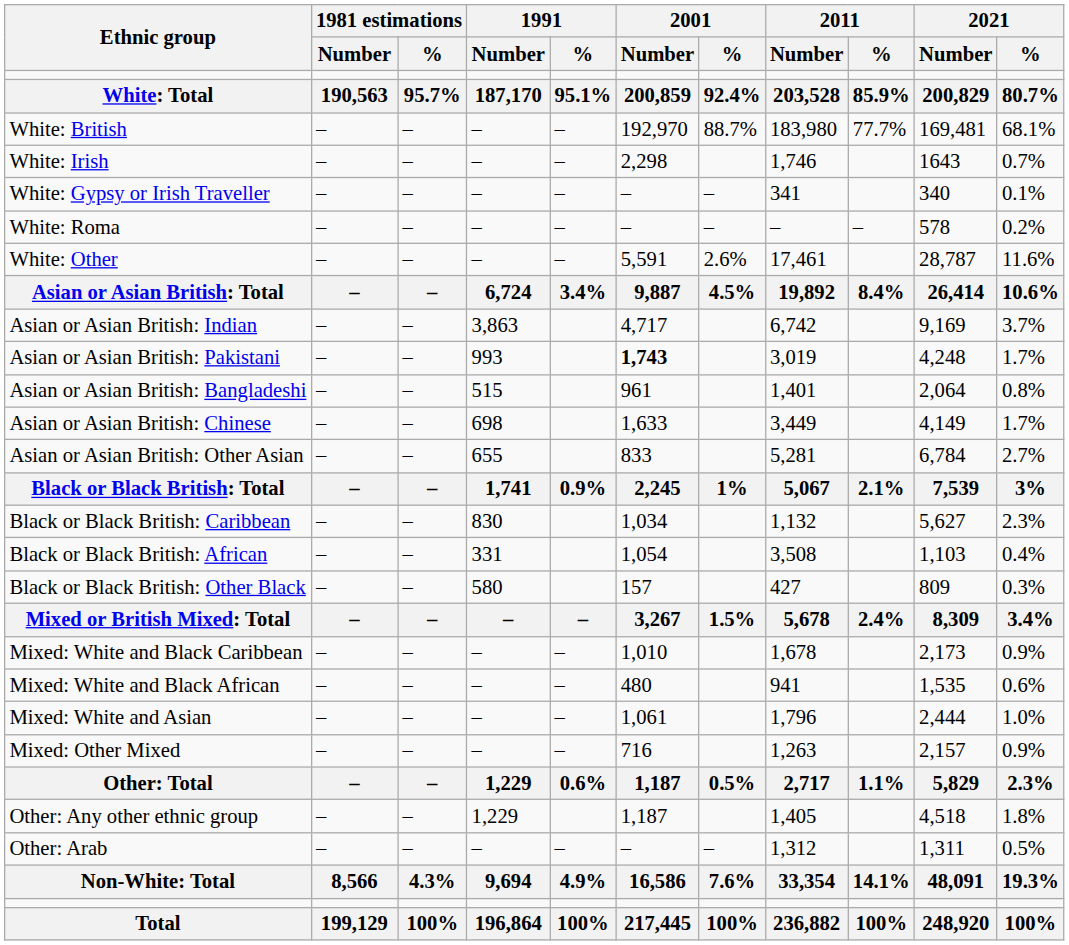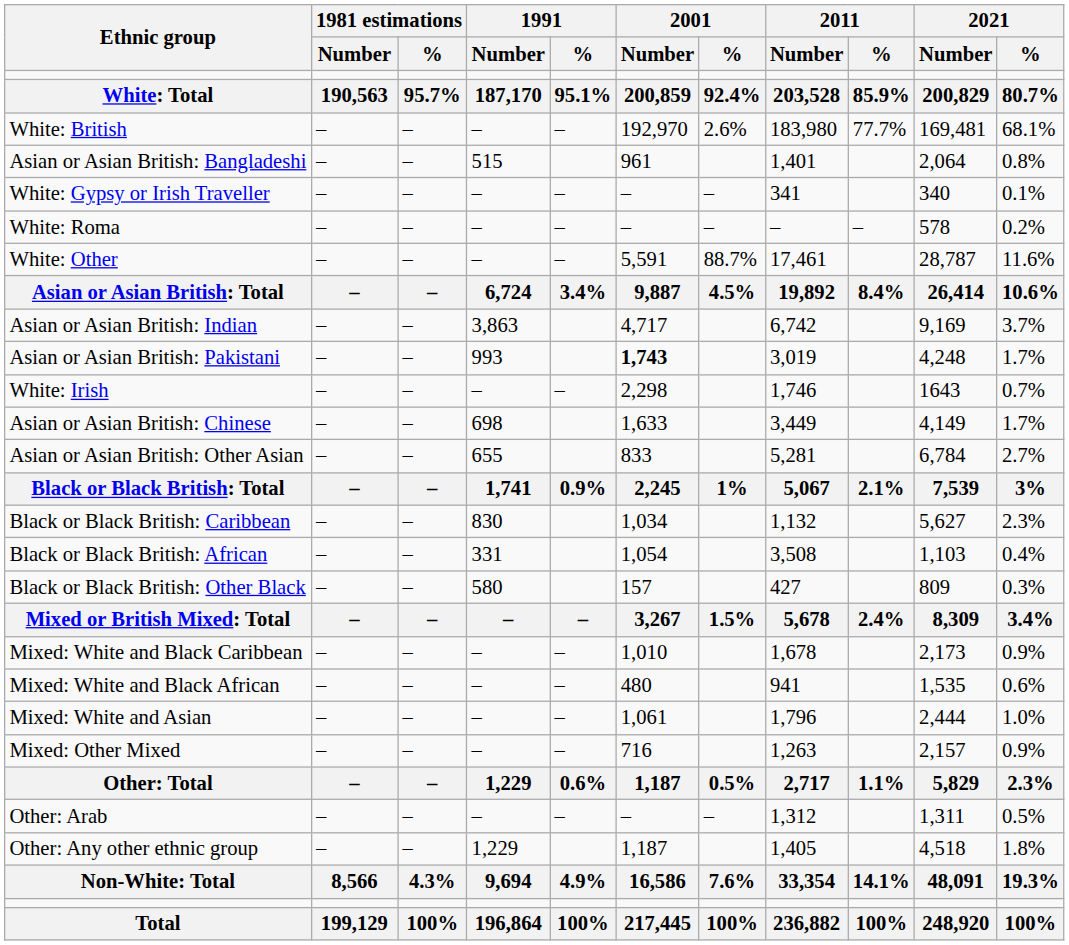 <table class="wikitable sortable mw-collapsible mw-collapsed">
 <tr>
 <th rowspan="2">Ethnic group</th>
 <th colspan="2">1981 estimations</th>
 <th colspan="2">1991</th>
 <th colspan="2">2001</th>
 <th colspan="2">2011</th>
 <th colspan="2">2021</th>
 </tr>
 <tr>
 <th>Number</th>
 <th>%</th>
 <th>Number</th>
 <th>%</th>
 <th>Number</th>
 <th>%</th>
 <th>Number</th>
 <th>%</th>
 <th>Number</th>
 <th>%</th>
 </tr>
 <tr>
 <td></td>
 <td></td>
 <td></td>
 <td></td>
 <td></td>
 <td></td>
 <td></td>
 <td></td>
 <td></td>
 <td></td>
 <td></td>
 </tr>
 <tr>
 <th><a href='#'>White</a>: Total</th>
 <th>190,563</th>
 <th>95.7%</th>
 <th>187,170</th>
 <th>95.1%</th>
 <th>200,859</th>
 <th>92.4%</th>
 <th>203,528</th>
 <th>85.9%</th>
 <th>200,829</th>
 <th>80.7%</th>
 </tr>
 <tr>
 <td>White: <a href='#'>British</a></td>
 <td>–</td>
 <td>–</td>
 <td>–</td>
 <td>–</td>
 <td>192,970</td>
-<td>88.7%</td>
+<td>2.6%</td>
 <td>183,980</td>
 <td>77.7%</td>
 <td>169,481</td>
 <td>68.1%</td>
 </tr>
 <tr>
-<td>White: <a href='#'>Irish</a></td>
+<td>Asian or Asian British: <a href='#'>Bangladeshi</a></td>
 <td>–</td>
 <td>–</td>
-<td>–</td>
-<td>–</td>
-<td>2,298</td>
+<td>515</td>
 <td></td>
-<td>1,746</td>
+<td>961</td>
 <td></td>
-<td>1643</td>
-<td>0.7%</td>
+<td>1,401</td>
+<td></td>
+<td>2,064</td>
+<td>0.8%</td>
 </tr>
 <tr>
 <td>White: <a href='#'>Gypsy or Irish Traveller</a></td>
 <td>–</td>
 <td>–</td>
 <td>–</td>
 <td>–</td>
 <td>–</td>
 <td>–</td>
 <td>341</td>
 <td></td>
 <td>340</td>
 <td>0.1%</td>
 </tr>
 <tr>
 <td>White: Roma</td>
 <td>–</td>
 <td>–</td>
 <td>–</td>
 <td>–</td>
 <td>–</td>
 <td>–</td>
 <td>–</td>
 <td>–</td>
 <td>578</td>
 <td>0.2%</td>
 </tr>
 <tr>
 <td>White: <a href='#'>Other</a></td>
 <td>–</td>
 <td>–</td>
 <td>–</td>
 <td>–</td>
 <td>5,591</td>
-<td>2.6%</td>
+<td>88.7%</td>
 <td>17,461</td>
 <td></td>
 <td>28,787</td>
 <td>11.6%</td>
 </tr>
 <tr>
 <th><a href='#'>Asian or Asian British</a>: Total</th>
 <th>–</th>
 <th>–</th>
 <th>6,724</th>
 <th>3.4%</th>
 <th>9,887</th>
 <th>4.5%</th>
 <th>19,892</th>
 <th>8.4%</th>
 <th>26,414</th>
 <th>10.6%</th>
 </tr>
 <tr>
 <td>Asian or Asian British: <a href='#'>Indian</a></td>
 <td>–</td>
 <td>–</td>
 <td>3,863</td>
 <td></td>
 <td>4,717</td>
 <td></td>
 <td>6,742</td>
 <td></td>
 <td>9,169</td>
 <td>3.7%</td>
 </tr>
 <tr>
 <td>Asian or Asian British: <a href='#'>Pakistani</a></td>
 <td>–</td>
 <td>–</td>
 <td>993</td>
 <td></td>
 <td><strong>1,743</strong></td>
 <td></td>
 <td>3,019</td>
 <td></td>
 <td>4,248</td>
 <td>1.7%</td>
 </tr>
 <tr>
-<td>Asian or Asian British: <a href='#'>Bangladeshi</a></td>
+<td>White: <a href='#'>Irish</a></td>
 <td>–</td>
 <td>–</td>
-<td>515</td>
+<td>–</td>
+<td>–</td>
+<td>2,298</td>
 <td></td>
-<td>961</td>
+<td>1,746</td>
 <td></td>
-<td>1,401</td>
-<td></td>
-<td>2,064</td>
-<td>0.8%</td>
+<td>1643</td>
+<td>0.7%</td>
 </tr>
 <tr>
 <td>Asian or Asian British: <a href='#'>Chinese</a></td>
 <td>–</td>
 <td>–</td>
 <td>698</td>
 <td></td>
 <td>1,633</td>
 <td></td>
 <td>3,449</td>
 <td></td>
 <td>4,149</td>
 <td>1.7%</td>
 </tr>
 <tr>
 <td>Asian or Asian British: Other Asian</td>
 <td>–</td>
 <td>–</td>
 <td>655</td>
 <td></td>
 <td>833</td>
 <td></td>
 <td>5,281</td>
 <td></td>
 <td>6,784</td>
 <td>2.7%</td>
 </tr>
 <tr>
 <th><a href='#'>Black or Black British</a>: Total</th>
 <th>–</th>
 <th>–</th>
 <th>1,741</th>
 <th>0.9%</th>
 <th>2,245</th>
 <th>1%</th>
 <th>5,067</th>
 <th>2.1%</th>
 <th>7,539</th>
 <th>3%</th>
 </tr>
 <tr>
 <td>Black or Black British: <a href='#'>Caribbean</a></td>
 <td>–</td>
 <td>–</td>
 <td>830</td>
 <td></td>
 <td>1,034</td>
 <td></td>
 <td>1,132</td>
 <td></td>
 <td>5,627</td>
 <td>2.3%</td>
 </tr>
 <tr>
 <td>Black or Black British: <a href='#'>African</a></td>
 <td>–</td>
 <td>–</td>
 <td>331</td>
 <td></td>
 <td>1,054</td>
 <td></td>
 <td>3,508</td>
 <td></td>
 <td>1,103</td>
 <td>0.4%</td>
 </tr>
 <tr>
 <td>Black or Black British: <a href='#'>Other Black</a></td>
 <td>–</td>
 <td>–</td>
 <td>580</td>
 <td></td>
 <td>157</td>
 <td></td>
 <td>427</td>
 <td></td>
 <td>809</td>
 <td>0.3%</td>
 </tr>
 <tr>
 <th><a href='#'>Mixed or British Mixed</a>: Total</th>
 <th>–</th>
 <th>–</th>
 <th>–</th>
 <th>–</th>
 <th>3,267</th>
 <th>1.5%</th>
 <th>5,678</th>
 <th>2.4%</th>
 <th>8,309</th>
 <th>3.4%</th>
 </tr>
 <tr>
 <td>Mixed: White and Black Caribbean</td>
 <td>–</td>
 <td>–</td>
 <td>–</td>
 <td>–</td>
 <td>1,010</td>
 <td></td>
 <td>1,678</td>
 <td></td>
 <td>2,173</td>
 <td>0.9%</td>
 </tr>
 <tr>
 <td>Mixed: White and Black African</td>
 <td>–</td>
 <td>–</td>
 <td>–</td>
 <td>–</td>
 <td>480</td>
 <td></td>
 <td>941</td>
 <td></td>
 <td>1,535</td>
 <td>0.6%</td>
 </tr>
 <tr>
 <td>Mixed: White and Asian</td>
 <td>–</td>
 <td>–</td>
 <td>–</td>
 <td>–</td>
 <td>1,061</td>
 <td></td>
 <td>1,796</td>
 <td></td>
 <td>2,444</td>
 <td>1.0%</td>
 </tr>
 <tr>
 <td>Mixed: Other Mixed</td>
 <td>–</td>
 <td>–</td>
 <td>–</td>
 <td>–</td>
 <td>716</td>
 <td></td>
 <td>1,263</td>
 <td></td>
 <td>2,157</td>
 <td>0.9%</td>
 </tr>
 <tr>
 <th>Other: Total</th>
 <th>–</th>
 <th>–</th>
 <th>1,229</th>
 <th>0.6%</th>
 <th>1,187</th>
 <th>0.5%</th>
 <th>2,717</th>
 <th>1.1%</th>
 <th>5,829</th>
 <th>2.3%</th>
 </tr>
 <tr>
+<td>Other: Arab</td>
+<td>–</td>
+<td>–</td>
+<td>–</td>
+<td>–</td>
+<td>–</td>
+<td>–</td>
+<td>1,312</td>
+<td></td>
+<td>1,311</td>
+<td>0.5%</td>
+</tr>
+<tr>
 <td>Other: Any other ethnic group</td>
 <td>–</td>
 <td>–</td>
 <td>1,229</td>
 <td></td>
 <td>1,187</td>
 <td></td>
 <td>1,405</td>
 <td></td>
 <td>4,518</td>
 <td>1.8%</td>
-</tr>
-<tr>
-<td>Other: Arab</td>
-<td>–</td>
-<td>–</td>
-<td>–</td>
-<td>–</td>
-<td>–</td>
-<td>–</td>
-<td>1,312</td>
-<td></td>
-<td>1,311</td>
-<td>0.5%</td>
 </tr>
 <tr>
 <th>Non-White: Total</th>
 <th>8,566</th>
 <th>4.3%</th>
 <th>9,694</th>
 <th>4.9%</th>
 <th>16,586</th>
 <th>7.6%</th>
 <th>33,354</th>
 <th>14.1%</th>
 <th>48,091</th>
 <th>19.3%</th>
 </tr>
 <tr>
 <td></td>
 <td></td>
 <td></td>
 <td></td>
 <td></td>
 <td></td>
 <td></td>
 <td></td>
 <td></td>
 <td></td>
 <td></td>
 </tr>
 <tr>
 <th>Total</th>
 <th>199,129</th>
 <th>100%</th>
 <th>196,864</th>
 <th>100%</th>
 <th>217,445</th>
 <th>100%</th>
 <th>236,882</th>
 <th>100%</th>
 <th>248,920</th>
 <th>100%</th>
 </tr>
 </table>
